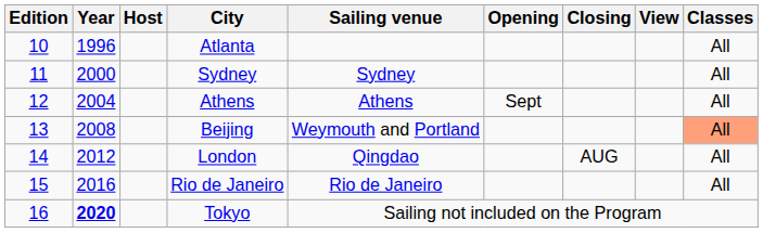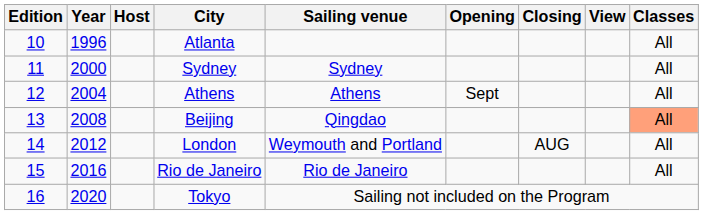 <table class="wikitable" style="text-align:center">
 <tr>
 <th>Edition</th>
 <th>Year</th>
 <th>Host</th>
 <th>City</th>
 <th>Sailing venue</th>
 <th>Opening</th>
 <th>Closing</th>
 <th>View</th>
 <th>Classes</th>
 </tr>
 <tr>
 <td><a href='#'>10</a></td>
 <td><a href='#'>1996</a></td>
 <td></td>
 <td><a href='#'>Atlanta</a></td>
 <td></td>
 <td></td>
 <td></td>
 <td></td>
 <td>All</td>
 </tr>
 <tr>
 <td><a href='#'>11</a></td>
 <td><a href='#'>2000</a></td>
 <td></td>
 <td><a href='#'>Sydney</a></td>
 <td><a href='#'>Sydney</a></td>
 <td></td>
 <td></td>
 <td></td>
 <td>All</td>
 </tr>
 <tr>
 <td><a href='#'>12</a></td>
 <td><a href='#'>2004</a></td>
 <td></td>
 <td><a href='#'>Athens</a></td>
 <td><a href='#'>Athens</a></td>
 <td>Sept</td>
 <td></td>
 <td></td>
 <td>All</td>
 </tr>
 <tr>
 <td><a href='#'>13</a></td>
 <td><a href='#'>2008</a></td>
 <td></td>
 <td><a href='#'>Beijing</a></td>
-<td><a href='#'>Weymouth</a> and <a href='#'>Portland</a></td>
+<td><a href='#'>Qingdao</a></td>
 <td></td>
 <td></td>
 <td></td>
 <td style="background: lightsalmon;">All</td>
 </tr>
 <tr>
 <td><a href='#'>14</a></td>
 <td><a href='#'>2012</a></td>
 <td></td>
 <td><a href='#'>London</a></td>
-<td><a href='#'>Qingdao</a></td>
+<td><a href='#'>Weymouth</a> and <a href='#'>Portland</a></td>
 <td></td>
 <td>AUG</td>
 <td></td>
 <td>All</td>
 </tr>
 <tr>
 <td><a href='#'>15</a></td>
 <td><a href='#'>2016</a></td>
 <td></td>
 <td><a href='#'>Rio de Janeiro</a></td>
 <td><a href='#'>Rio de Janeiro</a></td>
 <td></td>
 <td></td>
 <td></td>
 <td>All</td>
 </tr>
 <tr>
 <td><a href='#'>16</a></td>
-<td><strong><a href='#'>2020</a></strong></td>
+<td><a href='#'>2020</a></td>
 <td></td>
 <td><a href='#'>Tokyo</a></td>
 <td colspan="5">Sailing not included on the Program</td>
 </tr>
 </table>
